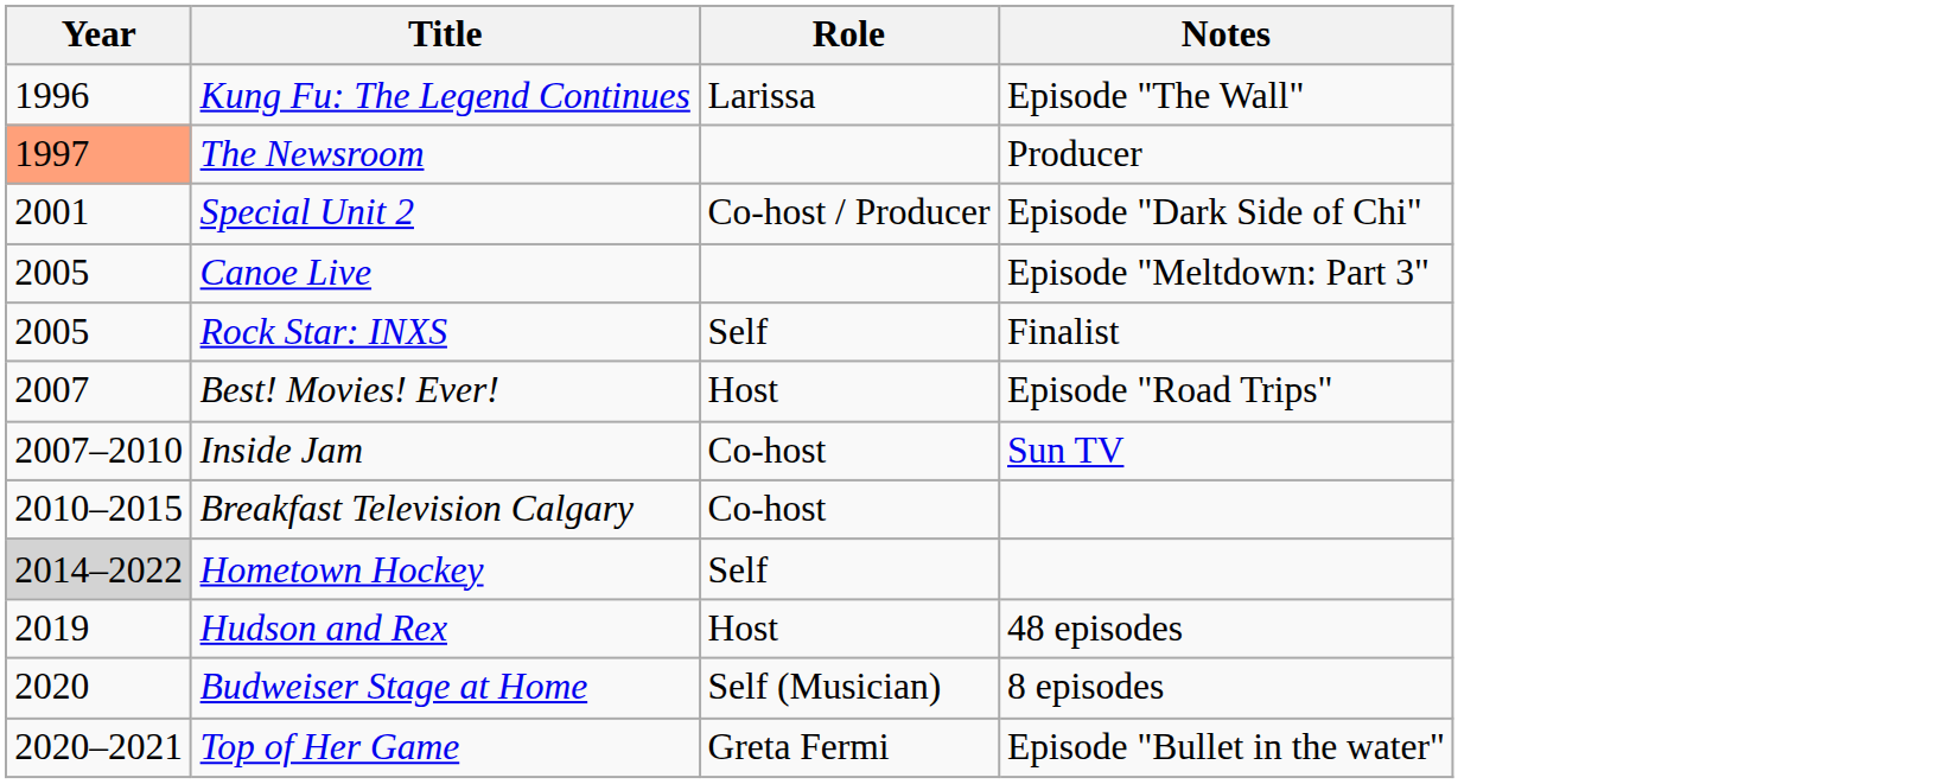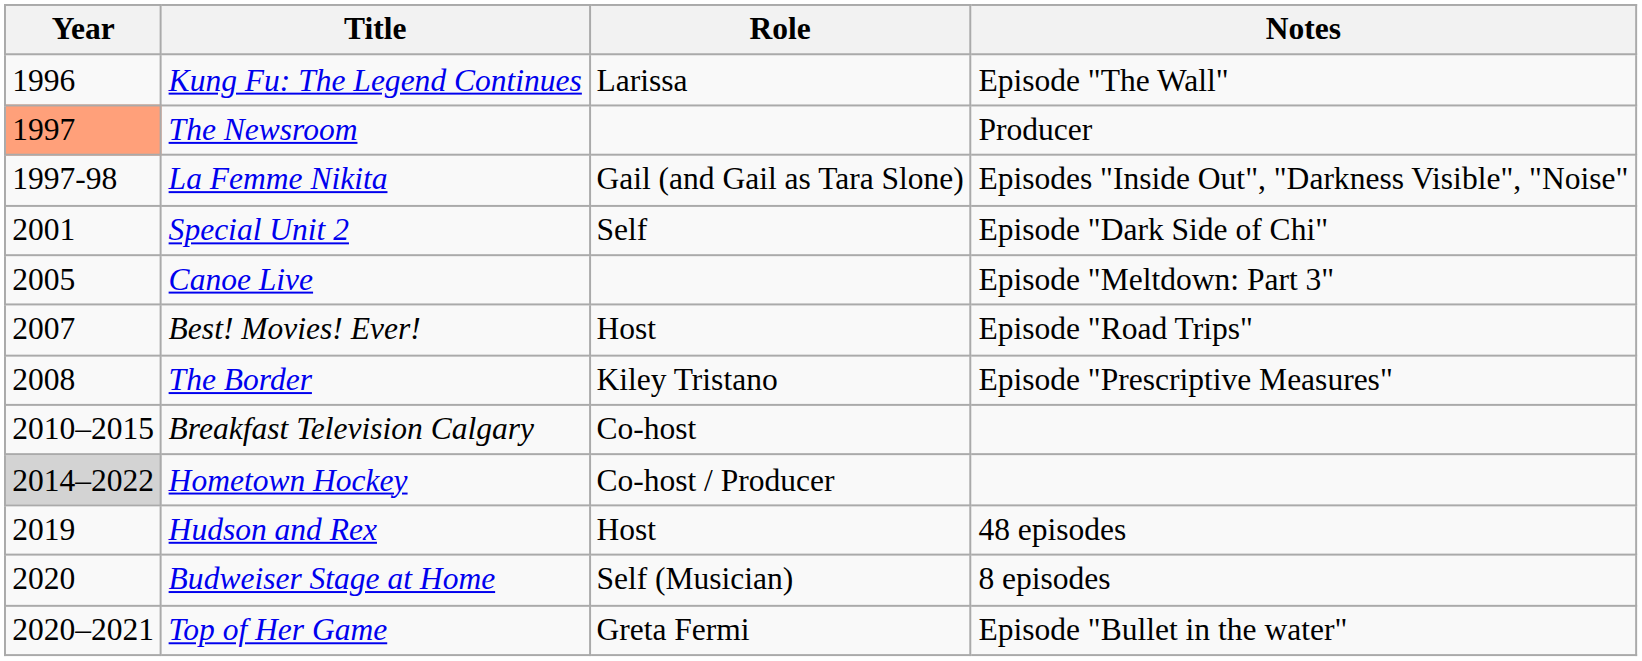 <table class="wikitable sortable">
 <tr>
 <th>Year</th>
 <th>Title</th>
 <th>Role</th>
 <th class="unsortable">Notes</th>
 </tr>
 <tr>
 <td>1996</td>
 <td><em><a href='#'>Kung Fu: The Legend Continues</a></em></td>
 <td>Larissa</td>
 <td>Episode "The Wall"</td>
 </tr>
 <tr>
 <td style="background: lightsalmon;">1997</td>
 <td><em><a href='#'>The Newsroom</a></em></td>
 <td></td>
 <td>Producer</td>
 </tr>
 <tr>
+<td>1997-98</td>
+<td><em><a href='#'>La Femme Nikita</a></em></td>
+<td>Gail (and Gail as Tara Slone)</td>
+<td>Episodes "Inside Out", "Darkness Visible", "Noise"</td>
+</tr>
+<tr>
 <td>2001</td>
 <td><em><a href='#'>Special Unit 2</a></em></td>
-<td>Co-host / Producer</td>
+<td>Self</td>
 <td>Episode "Dark Side of Chi"</td>
 </tr>
 <tr>
 <td>2005</td>
 <td><em><a href='#'>Canoe Live</a></em></td>
 <td></td>
 <td>Episode "Meltdown: Part 3"</td>
 </tr>
 <tr>
-<td>2005</td>
-<td><em><a href='#'>Rock Star: INXS</a></em></td>
-<td>Self</td>
-<td>Finalist</td>
-</tr>
-<tr>
 <td>2007</td>
 <td><em>Best! Movies! Ever!</em></td>
 <td>Host</td>
 <td>Episode "Road Trips"</td>
 </tr>
 <tr>
-<td>2007–2010</td>
-<td><em>Inside Jam</em></td>
-<td>Co-host</td>
-<td><a href='#'>Sun TV</a></td>
+<td>2008</td>
+<td><em><a href='#'>The Border</a></em></td>
+<td>Kiley Tristano</td>
+<td>Episode "Prescriptive Measures"</td>
 </tr>
 <tr>
 <td>2010–2015</td>
 <td><em>Breakfast Television Calgary</em></td>
 <td>Co-host</td>
 <td></td>
 </tr>
 <tr>
 <td style="background: lightgrey;">2014–2022</td>
 <td><em><a href='#'>Hometown Hockey</a></em></td>
-<td>Self</td>
+<td>Co-host / Producer</td>
 <td></td>
 </tr>
 <tr>
 <td>2019</td>
 <td><em><a href='#'>Hudson and Rex</a></em></td>
 <td>Host</td>
 <td>48 episodes</td>
 </tr>
 <tr>
 <td>2020</td>
 <td><em><a href='#'>Budweiser Stage at Home</a></em></td>
 <td>Self (Musician)</td>
 <td>8 episodes</td>
 </tr>
 <tr>
 <td>2020–2021</td>
 <td><em><a href='#'>Top of Her Game</a></em></td>
 <td>Greta Fermi</td>
 <td>Episode "Bullet in the water"</td>
 </tr>
 </table>
